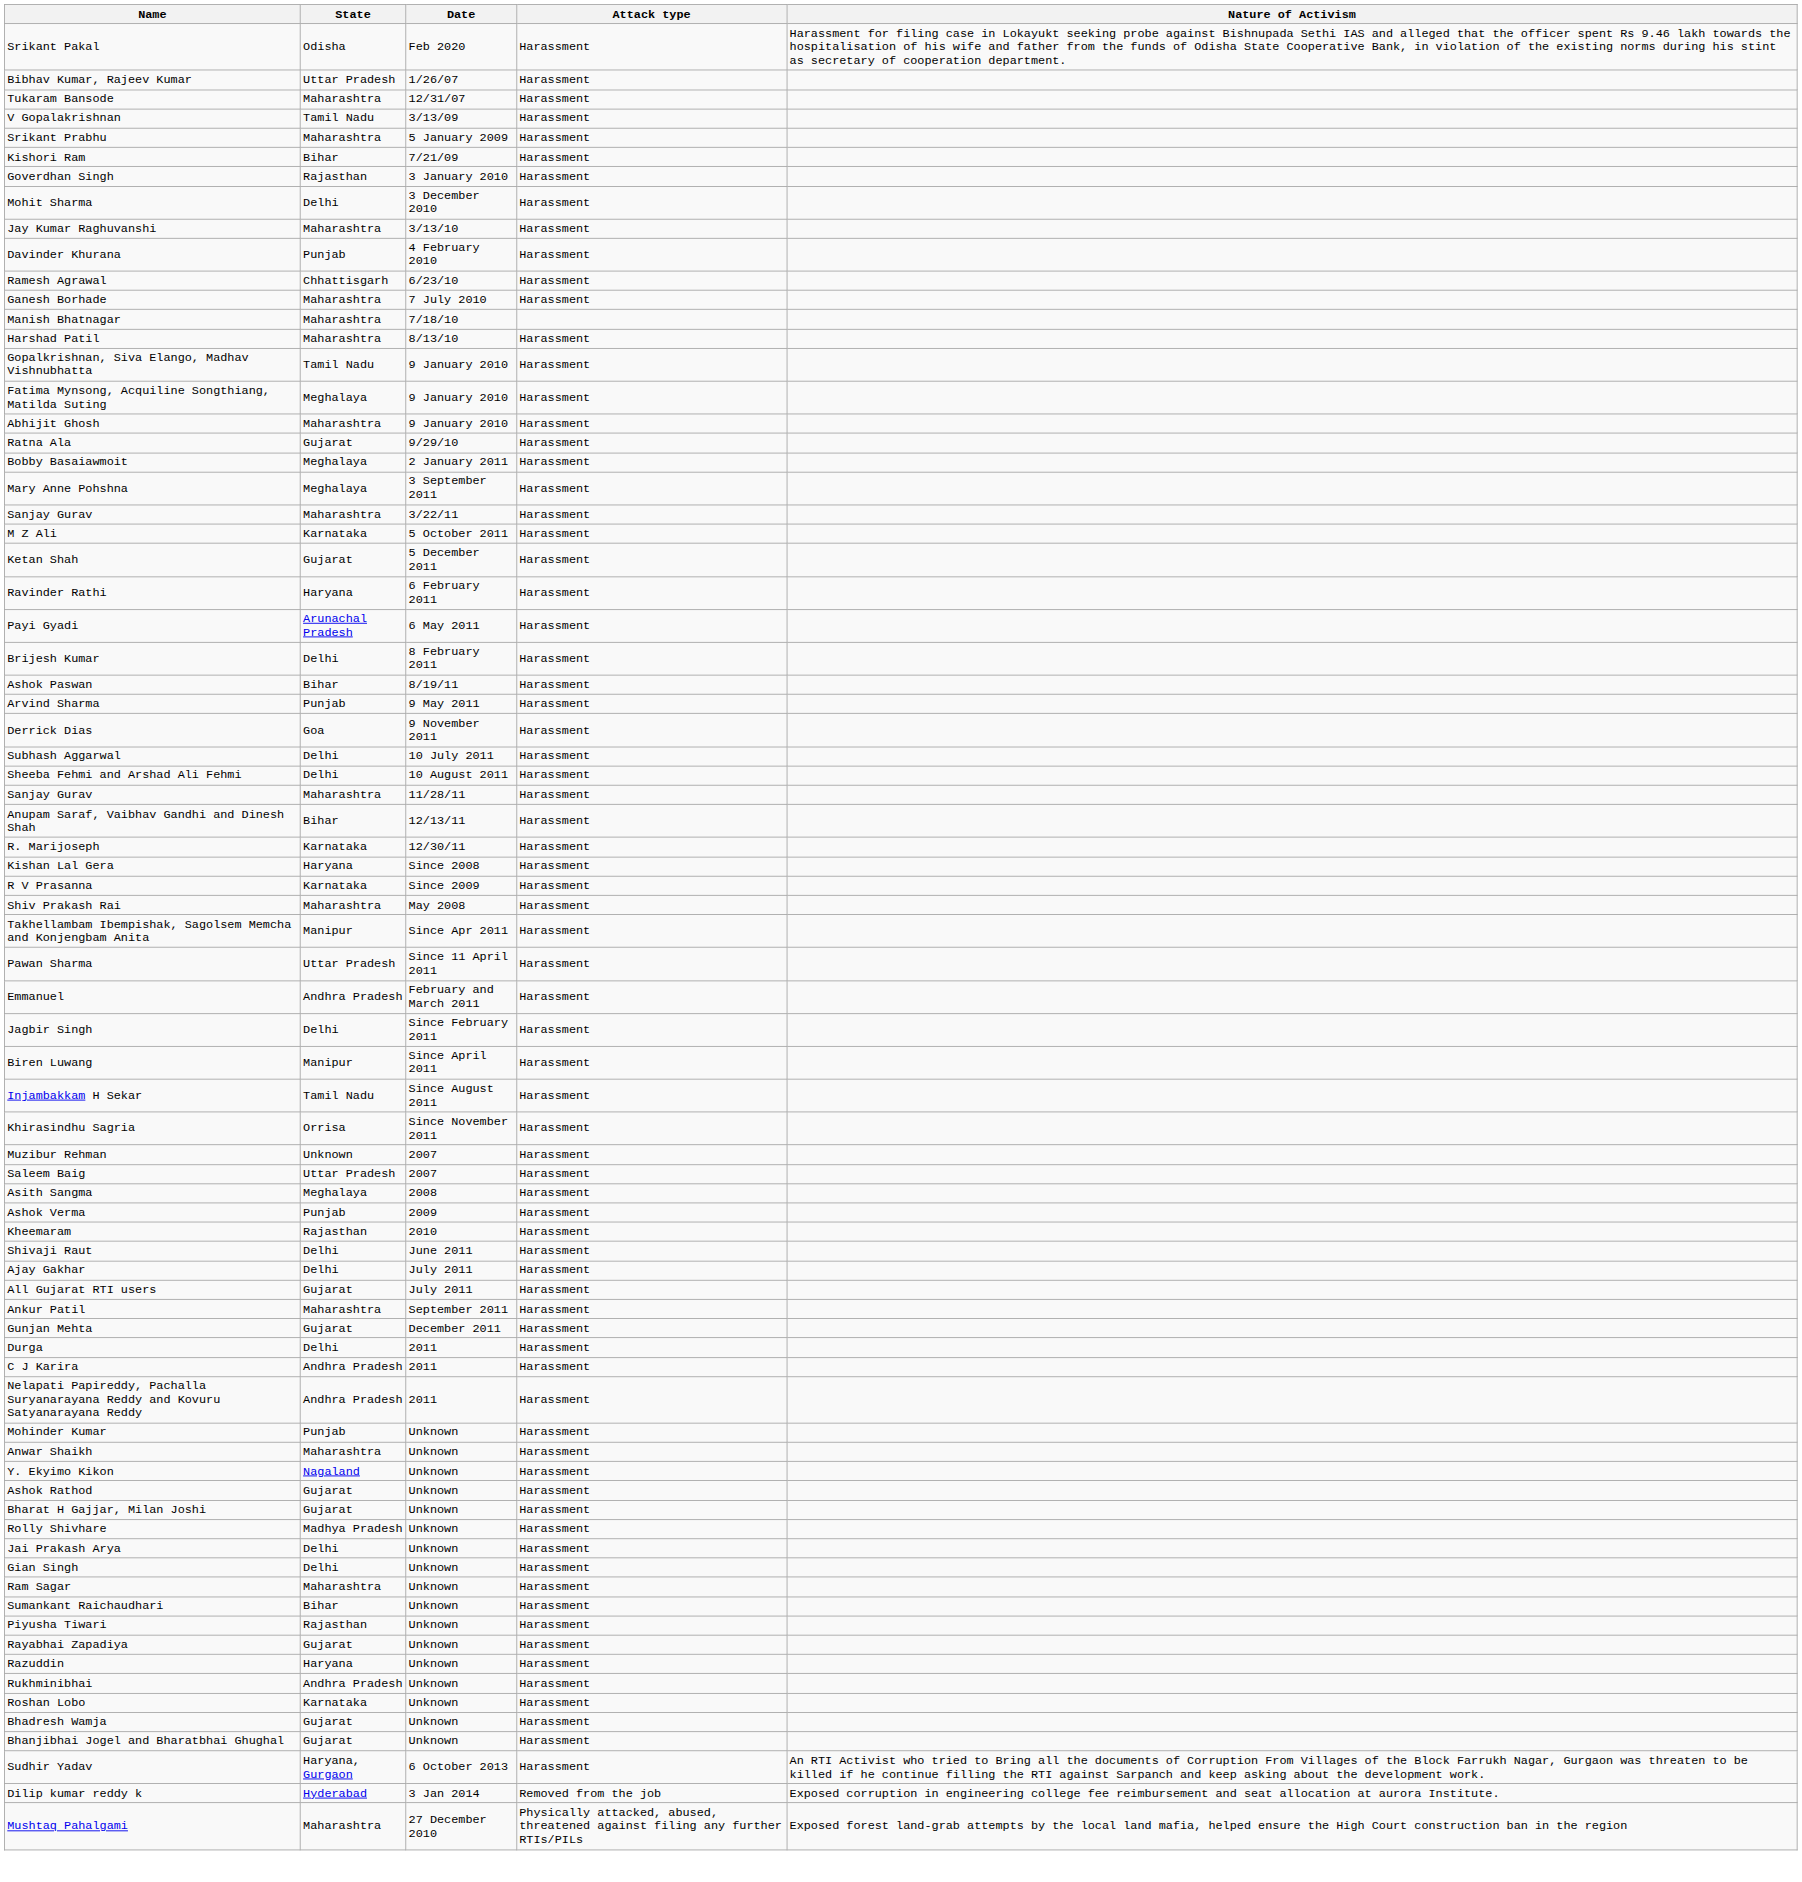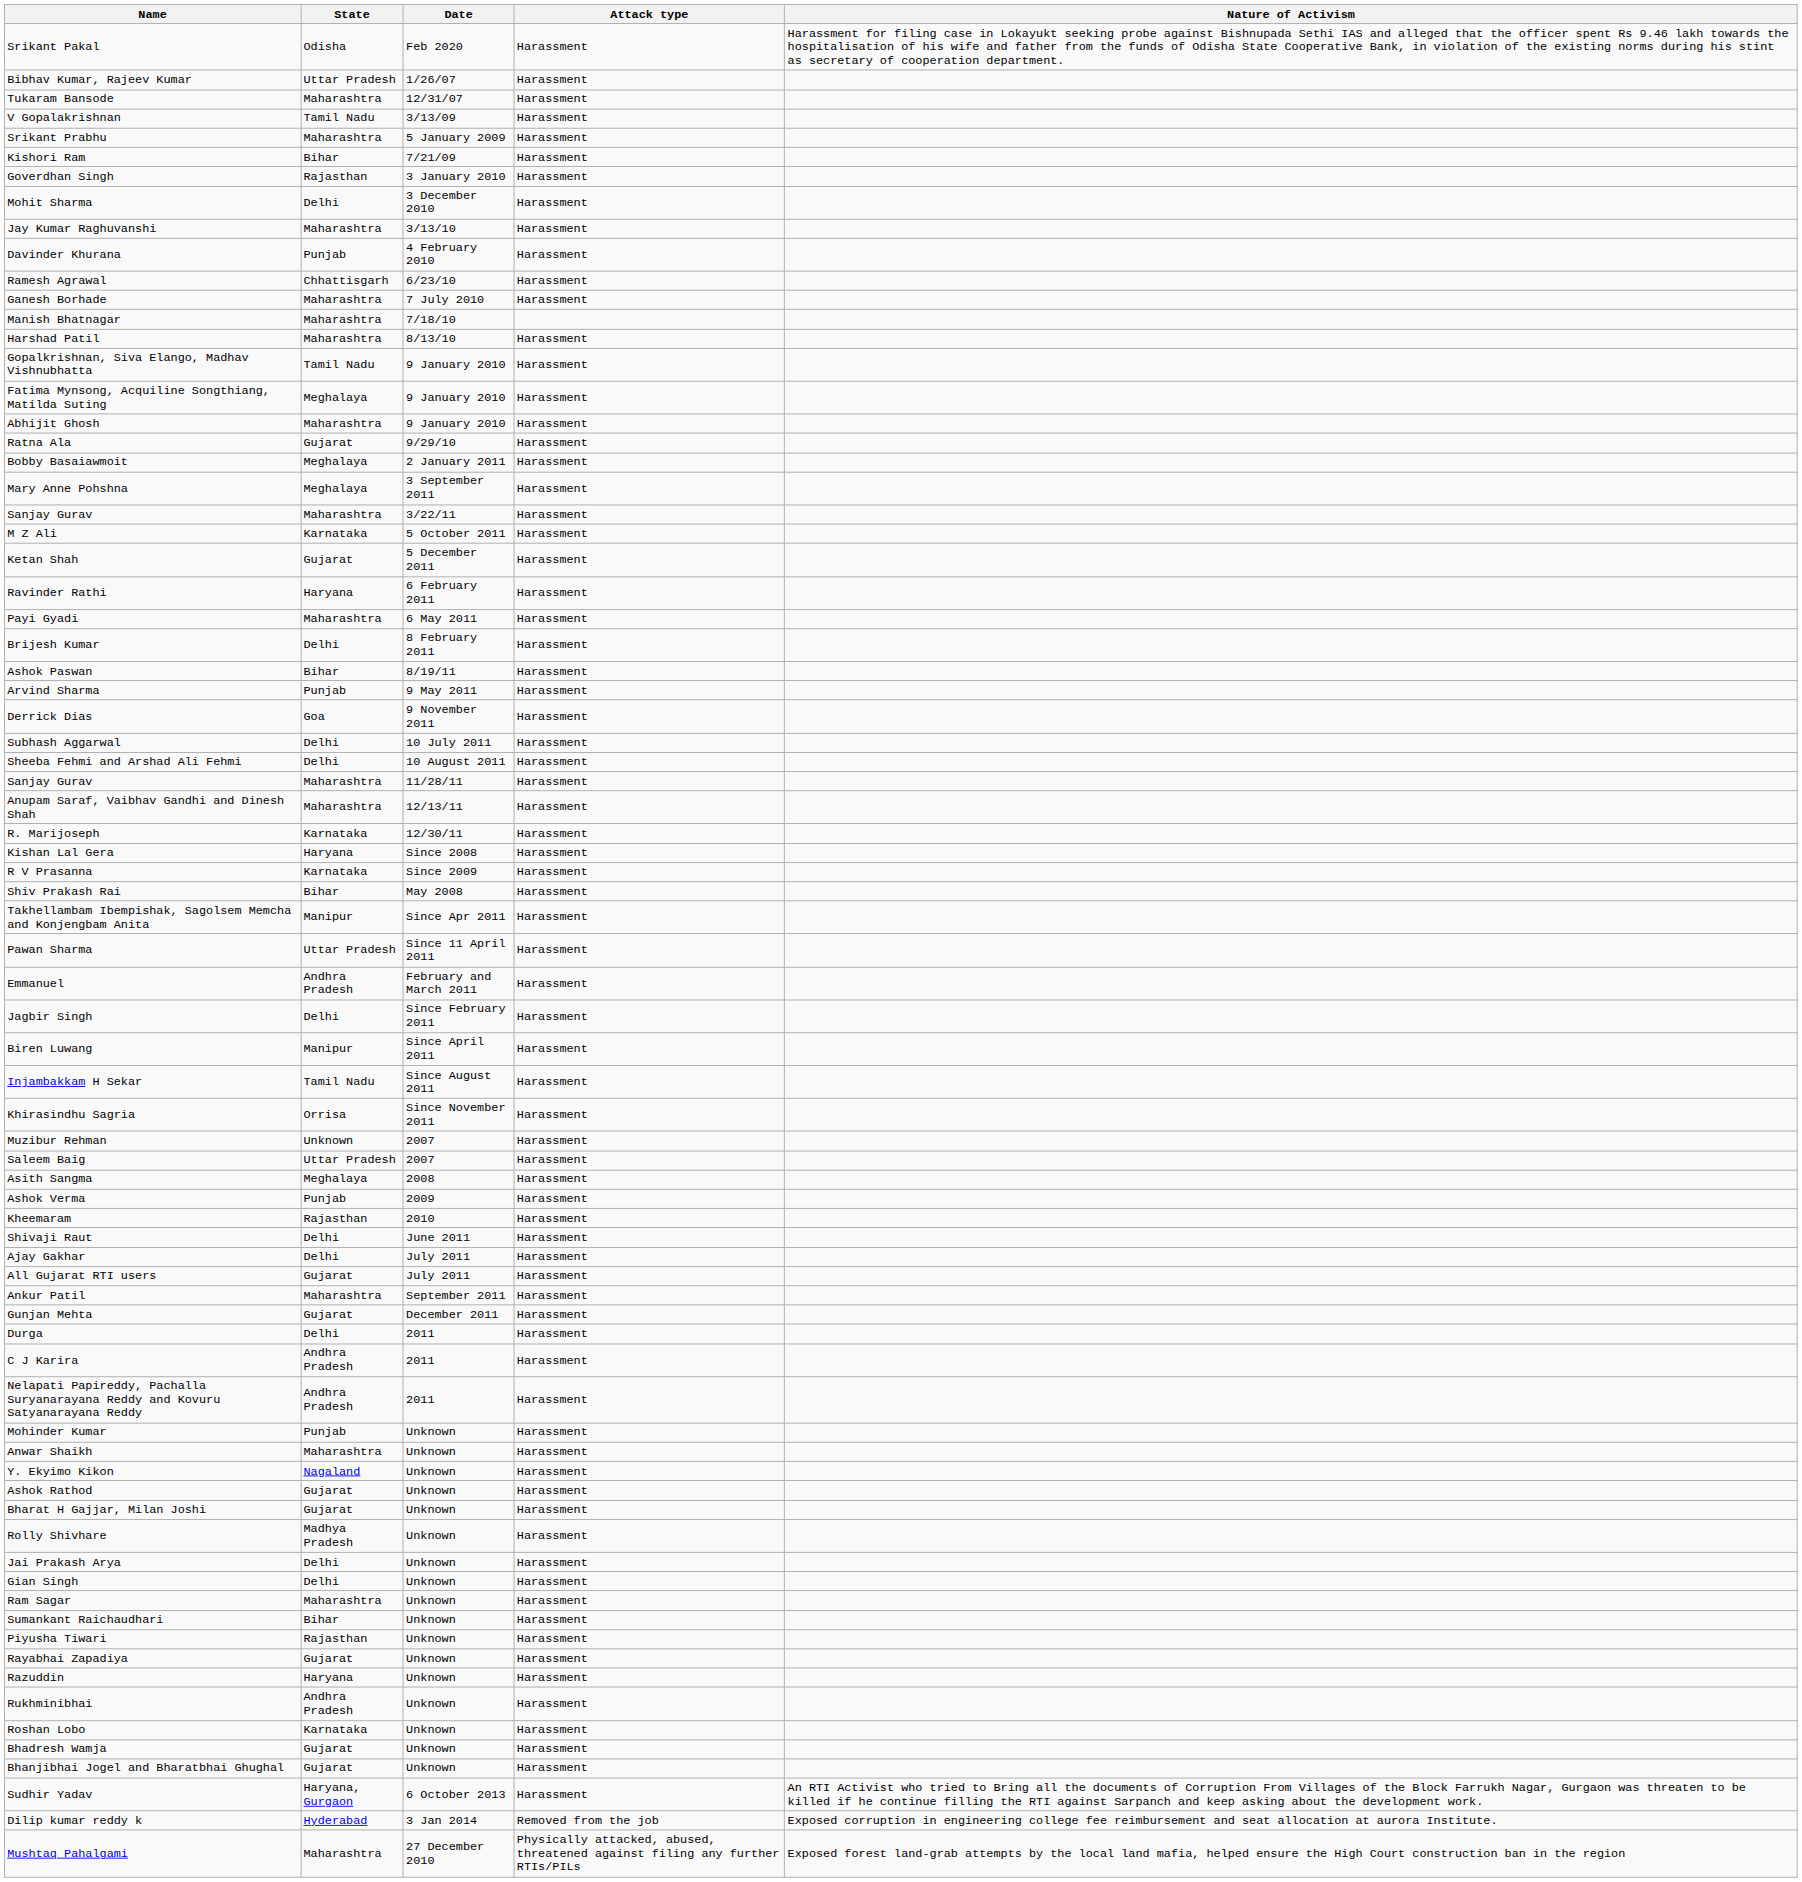 <table class="wikitable sortable">
 <tr>
 <th>Name</th>
 <th>State</th>
 <th>Date</th>
 <th>Attack type</th>
 <th class="unsortable">Nature of Activism</th>
 </tr>
 <tr>
 <td>Srikant Pakal</td>
 <td>Odisha</td>
 <td>Feb 2020</td>
 <td>Harassment</td>
 <td>Harassment for filing case in Lokayukt seeking probe against Bishnupada Sethi IAS and alleged that the officer spent Rs 9.46 lakh towards the hospitalisation of his wife and father from the funds of Odisha State Cooperative Bank, in violation of the existing norms during his stint as secretary of cooperation department.</td>
 </tr>
 <tr>
 <td>Bibhav Kumar, Rajeev Kumar</td>
 <td>Uttar Pradesh</td>
 <td>1/26/07</td>
 <td>Harassment</td>
 <td></td>
 </tr>
 <tr>
 <td>Tukaram Bansode</td>
 <td>Maharashtra</td>
 <td>12/31/07</td>
 <td>Harassment</td>
 <td></td>
 </tr>
 <tr>
 <td>V Gopalakrishnan</td>
 <td>Tamil Nadu</td>
 <td>3/13/09</td>
 <td>Harassment</td>
 <td></td>
 </tr>
 <tr>
 <td>Srikant Prabhu</td>
 <td>Maharashtra</td>
 <td>5 January 2009</td>
 <td>Harassment</td>
 <td></td>
 </tr>
 <tr>
 <td>Kishori Ram</td>
 <td>Bihar</td>
 <td>7/21/09</td>
 <td>Harassment</td>
 <td></td>
 </tr>
 <tr>
 <td>Goverdhan Singh</td>
 <td>Rajasthan</td>
 <td>3 January 2010</td>
 <td>Harassment</td>
 <td></td>
 </tr>
 <tr>
 <td>Mohit Sharma</td>
 <td>Delhi</td>
 <td>3 December 2010</td>
 <td>Harassment</td>
 <td></td>
 </tr>
 <tr>
 <td>Jay Kumar Raghuvanshi</td>
 <td>Maharashtra</td>
 <td>3/13/10</td>
 <td>Harassment</td>
 <td></td>
 </tr>
 <tr>
 <td>Davinder Khurana</td>
 <td>Punjab</td>
 <td>4 February 2010</td>
 <td>Harassment</td>
 <td></td>
 </tr>
 <tr>
 <td>Ramesh Agrawal</td>
 <td>Chhattisgarh</td>
 <td>6/23/10</td>
 <td>Harassment</td>
 <td></td>
 </tr>
 <tr>
 <td>Ganesh Borhade</td>
 <td>Maharashtra</td>
 <td>7 July 2010</td>
 <td>Harassment</td>
 <td></td>
 </tr>
 <tr>
 <td>Manish Bhatnagar</td>
 <td>Maharashtra</td>
 <td>7/18/10</td>
 <td Harassment></td>
 </tr>
 <tr>
 <td>Harshad Patil</td>
 <td>Maharashtra</td>
 <td>8/13/10</td>
 <td>Harassment</td>
 <td></td>
 </tr>
 <tr>
 <td>Gopalkrishnan, Siva Elango, Madhav Vishnubhatta</td>
 <td>Tamil Nadu</td>
 <td>9 January 2010</td>
 <td>Harassment</td>
 <td></td>
 </tr>
 <tr>
 <td>Fatima Mynsong, Acquiline Songthiang, Matilda Suting</td>
 <td>Meghalaya</td>
 <td>9 January 2010</td>
 <td>Harassment</td>
 <td></td>
 </tr>
 <tr>
 <td>Abhijit Ghosh</td>
 <td>Maharashtra</td>
 <td>9 January 2010</td>
 <td>Harassment</td>
 <td></td>
 </tr>
 <tr>
 <td>Ratna Ala</td>
 <td>Gujarat</td>
 <td>9/29/10</td>
 <td>Harassment</td>
 <td></td>
 </tr>
 <tr>
 <td>Bobby Basaiawmoit</td>
 <td>Meghalaya</td>
 <td>2 January 2011</td>
 <td>Harassment</td>
 <td></td>
 </tr>
 <tr>
 <td>Mary Anne Pohshna</td>
 <td>Meghalaya</td>
 <td>3 September 2011</td>
 <td>Harassment</td>
 <td></td>
 </tr>
 <tr>
 <td>Sanjay Gurav</td>
 <td>Maharashtra</td>
 <td>3/22/11</td>
 <td>Harassment</td>
 <td></td>
 </tr>
 <tr>
 <td>M Z Ali</td>
 <td>Karnataka</td>
 <td>5 October 2011</td>
 <td>Harassment</td>
 <td></td>
 </tr>
 <tr>
 <td>Ketan Shah</td>
 <td>Gujarat</td>
 <td>5 December 2011</td>
 <td>Harassment</td>
 <td></td>
 </tr>
 <tr>
 <td>Ravinder Rathi</td>
 <td>Haryana</td>
 <td>6 February 2011</td>
 <td>Harassment</td>
 <td></td>
 </tr>
 <tr>
 <td>Payi Gyadi</td>
-<td><a href='#'>Arunachal Pradesh</a></td>
+<td>Maharashtra</td>
 <td>6 May 2011</td>
 <td>Harassment</td>
 <td></td>
 </tr>
 <tr>
 <td>Brijesh Kumar</td>
 <td>Delhi</td>
 <td>8 February 2011</td>
 <td>Harassment</td>
 <td></td>
 </tr>
 <tr>
 <td>Ashok Paswan</td>
 <td>Bihar</td>
 <td>8/19/11</td>
 <td>Harassment</td>
 <td></td>
 </tr>
 <tr>
 <td>Arvind Sharma</td>
 <td>Punjab</td>
 <td>9 May 2011</td>
 <td>Harassment</td>
 <td></td>
 </tr>
 <tr>
 <td>Derrick Dias</td>
 <td>Goa</td>
 <td>9 November 2011</td>
 <td>Harassment</td>
 <td></td>
 </tr>
 <tr>
 <td>Subhash Aggarwal</td>
 <td>Delhi</td>
 <td>10 July 2011</td>
 <td>Harassment</td>
 <td></td>
 </tr>
 <tr>
 <td>Sheeba Fehmi and Arshad Ali Fehmi</td>
 <td>Delhi</td>
 <td>10 August 2011</td>
 <td>Harassment</td>
 <td></td>
 </tr>
 <tr>
 <td>Sanjay Gurav</td>
 <td>Maharashtra</td>
 <td>11/28/11</td>
 <td>Harassment</td>
 <td></td>
 </tr>
 <tr>
 <td>Anupam Saraf, Vaibhav Gandhi and Dinesh Shah</td>
-<td>Bihar</td>
+<td>Maharashtra</td>
 <td>12/13/11</td>
 <td>Harassment</td>
 <td></td>
 </tr>
 <tr>
 <td>R. Marijoseph</td>
 <td>Karnataka</td>
 <td>12/30/11</td>
 <td>Harassment</td>
 <td></td>
 </tr>
 <tr>
 <td>Kishan Lal Gera</td>
 <td>Haryana</td>
 <td>Since 2008</td>
 <td>Harassment</td>
 <td></td>
 </tr>
 <tr>
 <td>R V Prasanna</td>
 <td>Karnataka</td>
 <td>Since 2009</td>
 <td>Harassment</td>
 <td></td>
 </tr>
 <tr>
 <td>Shiv Prakash Rai</td>
-<td>Maharashtra</td>
+<td>Bihar</td>
 <td>May 2008</td>
 <td>Harassment</td>
 <td></td>
 </tr>
 <tr>
 <td>Takhellambam Ibempishak, Sagolsem Memcha and Konjengbam Anita</td>
 <td>Manipur</td>
 <td>Since Apr 2011</td>
 <td>Harassment</td>
 <td></td>
 </tr>
 <tr>
 <td>Pawan Sharma</td>
 <td>Uttar Pradesh</td>
 <td>Since 11 April 2011</td>
 <td>Harassment</td>
 <td></td>
 </tr>
 <tr>
 <td>Emmanuel</td>
 <td>Andhra Pradesh</td>
 <td>February and March 2011</td>
 <td>Harassment</td>
 <td></td>
 </tr>
 <tr>
 <td>Jagbir Singh</td>
 <td>Delhi</td>
 <td>Since February 2011</td>
 <td>Harassment</td>
 <td></td>
 </tr>
 <tr>
 <td>Biren Luwang</td>
 <td>Manipur</td>
 <td>Since April 2011</td>
 <td>Harassment</td>
 <td></td>
 </tr>
 <tr>
 <td><a href='#'>Injambakkam</a> H Sekar</td>
 <td>Tamil Nadu</td>
 <td>Since August 2011</td>
 <td>Harassment</td>
 <td></td>
 </tr>
 <tr>
 <td>Khirasindhu Sagria</td>
 <td>Orrisa</td>
 <td>Since November 2011</td>
 <td>Harassment</td>
 <td></td>
 </tr>
 <tr>
 <td>Muzibur Rehman</td>
 <td>Unknown</td>
 <td>2007</td>
 <td>Harassment</td>
 <td></td>
 </tr>
 <tr>
 <td>Saleem Baig</td>
 <td>Uttar Pradesh</td>
 <td>2007</td>
 <td>Harassment</td>
 <td></td>
 </tr>
 <tr>
 <td>Asith Sangma</td>
 <td>Meghalaya</td>
 <td>2008</td>
 <td>Harassment</td>
 <td></td>
 </tr>
 <tr>
 <td>Ashok Verma</td>
 <td>Punjab</td>
 <td>2009</td>
 <td>Harassment</td>
 <td></td>
 </tr>
 <tr>
 <td>Kheemaram</td>
 <td>Rajasthan</td>
 <td>2010</td>
 <td>Harassment</td>
 <td></td>
 </tr>
 <tr>
 <td>Shivaji Raut</td>
 <td>Delhi</td>
 <td>June 2011</td>
 <td>Harassment</td>
 <td></td>
 </tr>
 <tr>
 <td>Ajay Gakhar</td>
 <td>Delhi</td>
 <td>July 2011</td>
 <td>Harassment</td>
 <td></td>
 </tr>
 <tr>
 <td>All Gujarat RTI users</td>
 <td>Gujarat</td>
 <td>July 2011</td>
 <td>Harassment</td>
 <td></td>
 </tr>
 <tr>
 <td>Ankur Patil</td>
 <td>Maharashtra</td>
 <td>September 2011</td>
 <td>Harassment</td>
 <td></td>
 </tr>
 <tr>
 <td>Gunjan Mehta</td>
 <td>Gujarat</td>
 <td>December 2011</td>
 <td>Harassment</td>
 <td></td>
 </tr>
 <tr>
 <td>Durga</td>
 <td>Delhi</td>
 <td>2011</td>
 <td>Harassment</td>
 <td></td>
 </tr>
 <tr>
 <td>C J Karira</td>
 <td>Andhra Pradesh</td>
 <td>2011</td>
 <td>Harassment</td>
 <td></td>
 </tr>
 <tr>
 <td>Nelapati Papireddy, Pachalla Suryanarayana Reddy and Kovuru Satyanarayana Reddy</td>
 <td>Andhra Pradesh</td>
 <td>2011</td>
 <td>Harassment</td>
 <td></td>
 </tr>
 <tr>
 <td>Mohinder Kumar</td>
 <td>Punjab</td>
 <td>Unknown</td>
 <td>Harassment</td>
 <td></td>
 </tr>
 <tr>
 <td>Anwar Shaikh</td>
 <td>Maharashtra</td>
 <td>Unknown</td>
 <td>Harassment</td>
 <td></td>
 </tr>
 <tr>
 <td>Y. Ekyimo Kikon</td>
 <td><a href='#'>Nagaland</a></td>
 <td>Unknown</td>
 <td>Harassment</td>
 <td></td>
 </tr>
 <tr>
 <td>Ashok Rathod</td>
 <td>Gujarat</td>
 <td>Unknown</td>
 <td>Harassment</td>
 <td></td>
 </tr>
 <tr>
 <td>Bharat H Gajjar, Milan Joshi</td>
 <td>Gujarat</td>
 <td>Unknown</td>
 <td>Harassment</td>
 <td></td>
 </tr>
 <tr>
 <td>Rolly Shivhare</td>
 <td>Madhya Pradesh</td>
 <td>Unknown</td>
 <td>Harassment</td>
 <td></td>
 </tr>
 <tr>
 <td>Jai Prakash Arya</td>
 <td>Delhi</td>
 <td>Unknown</td>
 <td>Harassment</td>
 <td></td>
 </tr>
 <tr>
 <td>Gian Singh</td>
 <td>Delhi</td>
 <td>Unknown</td>
 <td>Harassment</td>
 <td></td>
 </tr>
 <tr>
 <td>Ram Sagar</td>
 <td>Maharashtra</td>
 <td>Unknown</td>
 <td>Harassment</td>
 <td></td>
 </tr>
 <tr>
 <td>Sumankant Raichaudhari</td>
 <td>Bihar</td>
 <td>Unknown</td>
 <td>Harassment</td>
 <td></td>
 </tr>
 <tr>
 <td>Piyusha Tiwari</td>
 <td>Rajasthan</td>
 <td>Unknown</td>
 <td>Harassment</td>
 <td></td>
 </tr>
 <tr>
 <td>Rayabhai Zapadiya</td>
 <td>Gujarat</td>
 <td>Unknown</td>
 <td>Harassment</td>
 <td></td>
 </tr>
 <tr>
 <td>Razuddin</td>
 <td>Haryana</td>
 <td>Unknown</td>
 <td>Harassment</td>
 <td></td>
 </tr>
 <tr>
 <td>Rukhminibhai</td>
 <td>Andhra Pradesh</td>
 <td>Unknown</td>
 <td>Harassment</td>
 <td></td>
 </tr>
 <tr>
 <td>Roshan Lobo</td>
 <td>Karnataka</td>
 <td>Unknown</td>
 <td>Harassment</td>
 <td></td>
 </tr>
 <tr>
 <td>Bhadresh Wamja</td>
 <td>Gujarat</td>
 <td>Unknown</td>
 <td>Harassment</td>
 <td></td>
 </tr>
 <tr>
 <td>Bhanjibhai Jogel and Bharatbhai Ghughal</td>
 <td>Gujarat</td>
 <td>Unknown</td>
 <td>Harassment</td>
 <td></td>
 </tr>
 <tr>
 <td>Sudhir Yadav</td>
 <td>Haryana, <a href='#'>Gurgaon</a></td>
 <td>6 October 2013</td>
 <td>Harassment</td>
 <td>An RTI Activist who tried to Bring all the documents of Corruption From Villages of the Block Farrukh Nagar, Gurgaon was threaten to be killed if he continue filling the RTI against Sarpanch and keep asking about the development work.</td>
 </tr>
 <tr>
 <td>Dilip kumar reddy k</td>
 <td><a href='#'>Hyderabad</a></td>
 <td>3 Jan 2014</td>
 <td>Removed from the job</td>
 <td>Exposed corruption in engineering college fee reimbursement and seat allocation at aurora Institute.</td>
 </tr>
 <tr>
 <td><a href='#'>Mushtaq Pahalgami</a></td>
 <td>Maharashtra</td>
 <td>27 December 2010</td>
 <td>Physically attacked, abused, threatened against filing any further RTIs/PILs</td>
 <td>Exposed forest land-grab attempts by the local land mafia, helped ensure the High Court construction ban in the region</td>
 </tr>
 </table>
